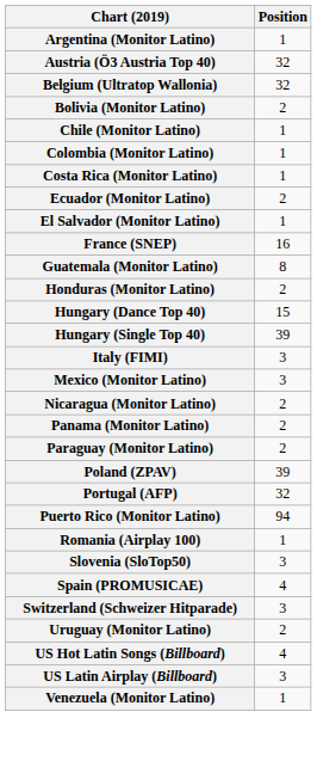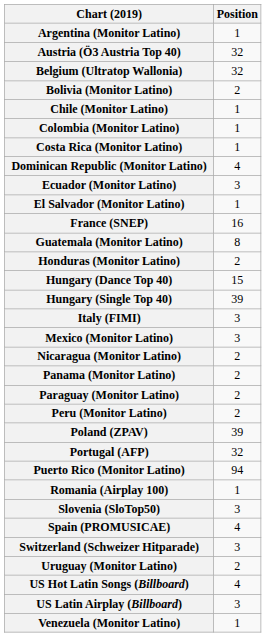 <table class="wikitable sortable plainrowheaders" style="text-align:center">
 <tr>
 <th scope="col" style="width:17em;">Chart (2019)</th>
 <th scope="col">Position</th>
 </tr>
 <tr>
 <th scope="row">Argentina (Monitor Latino)</th>
 <td>1</td>
 </tr>
 <tr>
 <th scope="row">Austria (Ö3 Austria Top 40)</th>
 <td>32</td>
 </tr>
 <tr>
 <th scope="row">Belgium (Ultratop Wallonia)</th>
 <td>32</td>
 </tr>
 <tr>
 <th scope="row">Bolivia (Monitor Latino)</th>
 <td>2</td>
 </tr>
 <tr>
 <th scope="row">Chile (Monitor Latino)</th>
 <td>1</td>
 </tr>
 <tr>
 <th scope="row">Colombia (Monitor Latino)</th>
 <td>1</td>
 </tr>
 <tr>
 <th scope="row">Costa Rica (Monitor Latino)</th>
 <td>1</td>
 </tr>
 <tr>
+<th scope="row">Dominican Republic (Monitor Latino)</th>
+<td>4</td>
+</tr>
+<tr>
 <th scope="row">Ecuador (Monitor Latino)</th>
-<td>2</td>
+<td>3</td>
 </tr>
 <tr>
 <th scope="row">El Salvador (Monitor Latino)</th>
 <td>1</td>
 </tr>
 <tr>
 <th scope="row">France (SNEP)</th>
 <td>16</td>
 </tr>
 <tr>
 <th scope="row">Guatemala (Monitor Latino)</th>
 <td>8</td>
 </tr>
 <tr>
 <th scope="row">Honduras (Monitor Latino)</th>
 <td>2</td>
 </tr>
 <tr>
 <th scope="row">Hungary (Dance Top 40)</th>
 <td>15</td>
 </tr>
 <tr>
 <th scope="row">Hungary (Single Top 40)</th>
 <td>39</td>
 </tr>
 <tr>
 <th scope="row">Italy (FIMI)</th>
 <td>3</td>
 </tr>
 <tr>
 <th scope="row">Mexico (Monitor Latino)</th>
 <td>3</td>
 </tr>
 <tr>
 <th scope="row">Nicaragua (Monitor Latino)</th>
 <td>2</td>
 </tr>
 <tr>
 <th scope="row">Panama (Monitor Latino)</th>
 <td>2</td>
 </tr>
 <tr>
 <th scope="row">Paraguay (Monitor Latino)</th>
+<td>2</td>
+</tr>
+<tr>
+<th scope="row">Peru (Monitor Latino)</th>
 <td>2</td>
 </tr>
 <tr>
 <th scope="row">Poland (ZPAV)</th>
 <td>39</td>
 </tr>
 <tr>
 <th scope="row">Portugal (AFP)</th>
 <td>32</td>
 </tr>
 <tr>
 <th scope="row">Puerto Rico (Monitor Latino)</th>
 <td>94</td>
 </tr>
 <tr>
 <th scope="row">Romania (Airplay 100)</th>
 <td>1</td>
 </tr>
 <tr>
 <th scope="row">Slovenia (SloTop50)</th>
 <td>3</td>
 </tr>
 <tr>
 <th scope="row">Spain (PROMUSICAE)</th>
 <td>4</td>
 </tr>
 <tr>
 <th scope="row">Switzerland (Schweizer Hitparade)</th>
 <td>3</td>
 </tr>
 <tr>
 <th scope="row">Uruguay (Monitor Latino)</th>
 <td>2</td>
 </tr>
 <tr>
 <th scope="row">US Hot Latin Songs (<em>Billboard</em>)</th>
 <td>4</td>
 </tr>
 <tr>
 <th scope="row">US Latin Airplay (<em>Billboard</em>)</th>
 <td>3</td>
 </tr>
 <tr>
 <th scope="row">Venezuela (Monitor Latino)</th>
 <td>1</td>
 </tr>
 </table>
